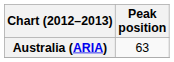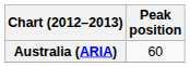 <table class="wikitable sortable plainrowheaders">
 <tr>
 <th scope="col">Chart (2012–2013)</th>
 <th scope="col">Peak<br>position</th>
 </tr>
 <tr>
 <th scope="row">Australia (<a href='#'>ARIA</a>)</th>
-<td style="text-align:center;">63</td>
+<td style="text-align:center;">60</td>
 </tr>
 <tr>
 </tr>
 <tr>
 </tr>
 <tr>
 </tr>
 <tr>
 </tr>
 <tr>
 </tr>
 <tr>
 </tr>
 <tr>
 </tr>
 <tr>
 </tr>
 <tr>
 </tr>
 <tr>
 </tr>
 </table>
